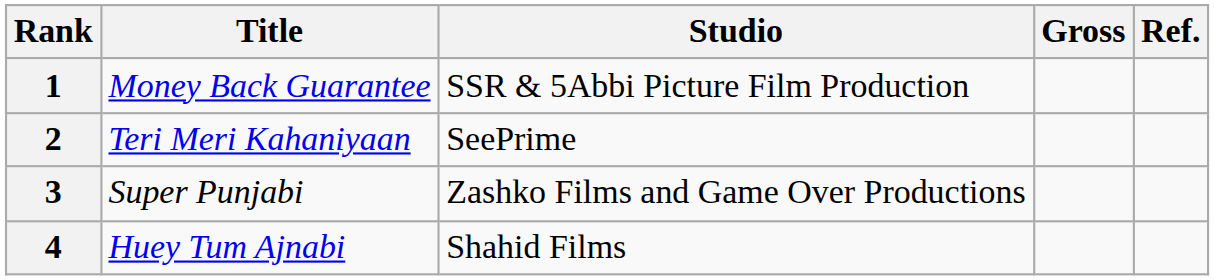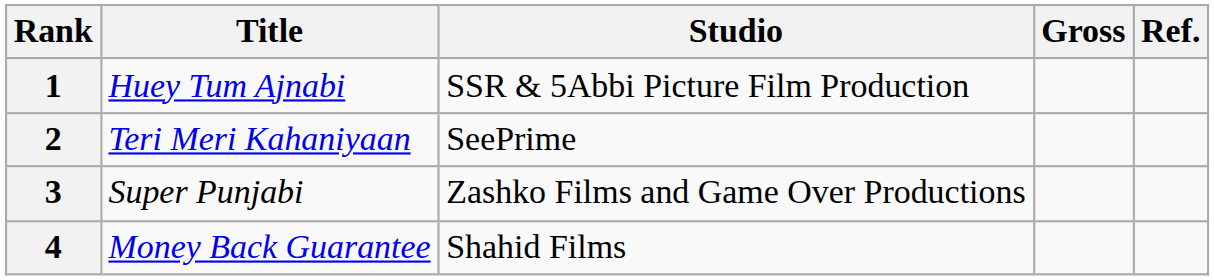 <table class="wikitable sortable" style="margin:automaaa ki tere; margin:auto;">
 <tr>
 <th>Rank</th>
 <th>Title</th>
 <th>Studio</th>
 <th>Gross</th>
 <th>Ref.</th>
 </tr>
 <tr>
 <th>1</th>
-<td><em><a href='#'>Money Back Guarantee</a></em></td>
+<td><em><a href='#'>Huey Tum Ajnabi</a></em></td>
 <td>SSR & 5Abbi Picture Film Production</td>
 <td></td>
 <td></td>
 </tr>
 <tr>
 <th>2</th>
 <td><em><a href='#'>Teri Meri Kahaniyaan</a></em></td>
 <td>SeePrime</td>
 <td></td>
 <td></td>
 </tr>
 <tr>
 <th>3</th>
 <td><em>Super Punjabi</em></td>
 <td>Zashko Films and Game Over Productions</td>
 <td></td>
 <td></td>
 </tr>
 <tr>
 <th>4</th>
-<td><em><a href='#'>Huey Tum Ajnabi</a></em></td>
+<td><em><a href='#'>Money Back Guarantee</a></em></td>
 <td>Shahid Films</td>
 <td></td>
 </tr>
 </table>
